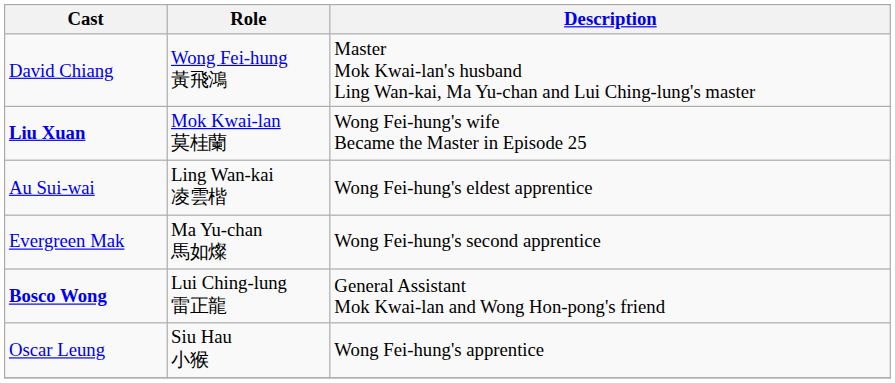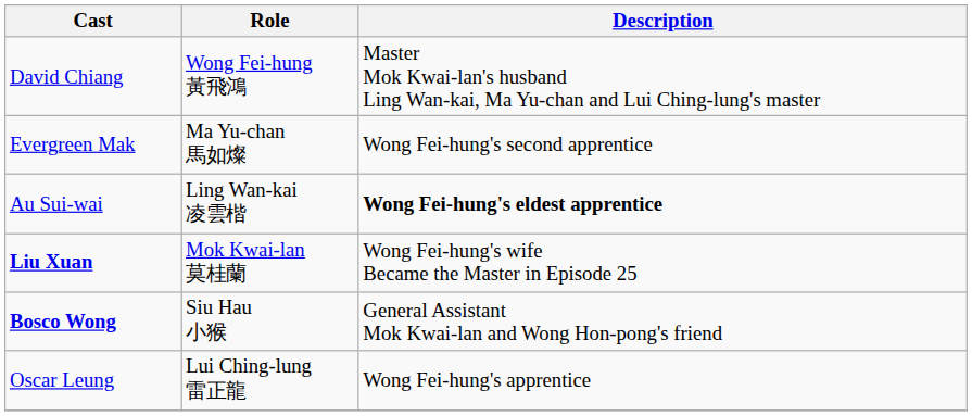 <table class="wikitable" width="60%">
 <tr>
 <th>Cast</th>
 <th>Role</th>
 <th><a href='#'>Description</a></th>
 </tr>
 <tr>
 <td><a href='#'>David Chiang</a></td>
 <td><a href='#'>Wong Fei-hung</a><br>黃飛鴻</td>
 <td>Master<br>Mok Kwai-lan's husband<br>Ling Wan-kai, Ma Yu-chan and Lui Ching-lung's master</td>
 </tr>
 <tr>
+<td><a href='#'>Evergreen Mak</a></td>
+<td>Ma Yu-chan<br>馬如燦</td>
+<td>Wong Fei-hung's second apprentice</td>
+</tr>
+<tr>
+<td><a href='#'>Au Sui-wai</a></td>
+<td>Ling Wan-kai<br>凌雲楷</td>
+<td><strong>Wong Fei-hung's eldest apprentice</strong></td>
+</tr>
+<tr>
 <td><strong><a href='#'>Liu Xuan</a></strong></td>
 <td><a href='#'>Mok Kwai-lan</a><br>莫桂蘭</td>
 <td>Wong Fei-hung's wife<br>Became the Master in Episode 25</td>
 </tr>
 <tr>
-<td><a href='#'>Au Sui-wai</a></td>
-<td>Ling Wan-kai<br>凌雲楷</td>
-<td>Wong Fei-hung's eldest apprentice</td>
-</tr>
-<tr>
-<td><a href='#'>Evergreen Mak</a></td>
-<td>Ma Yu-chan<br>馬如燦</td>
-<td>Wong Fei-hung's second apprentice</td>
-</tr>
-<tr>
 <td><strong><a href='#'>Bosco Wong</a></strong></td>
-<td>Lui Ching-lung<br>雷正龍</td>
+<td>Siu Hau<br>小猴</td>
 <td>General Assistant<br>Mok Kwai-lan and Wong Hon-pong's friend</td>
 </tr>
 <tr>
 <td><a href='#'>Oscar Leung</a></td>
-<td>Siu Hau<br>小猴</td>
+<td>Lui Ching-lung<br>雷正龍</td>
 <td>Wong Fei-hung's apprentice</td>
 </tr>
 <tr>
 </tr>
 </table>
